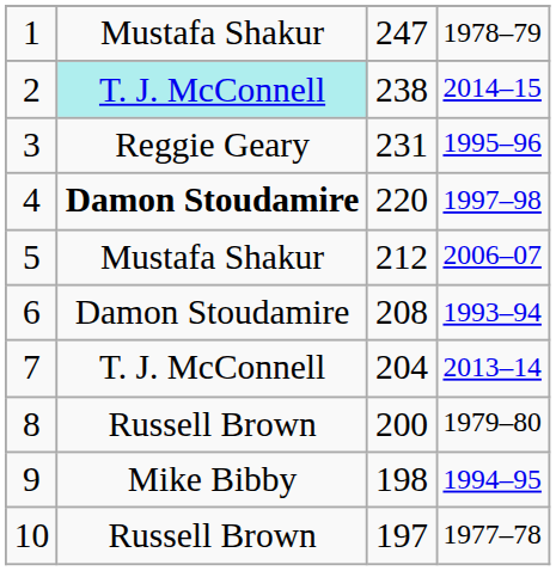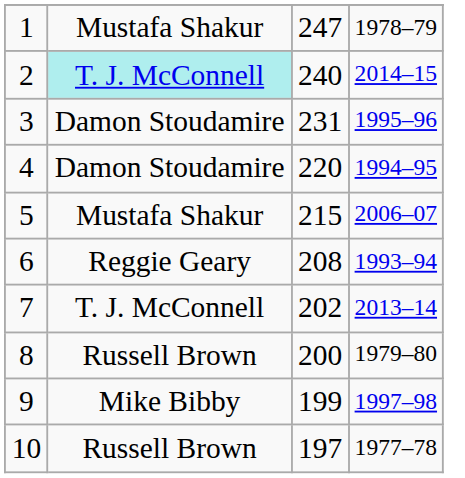 <table class="wikitable" style="text-align: center;">
 <tr>
 </tr>
 <tr>
 <td>1</td>
 <td>Mustafa Shakur</td>
 <td>247</td>
 <td style="font-size:80%;">1978–79</td>
 </tr>
 <tr>
 <td>2</td>
 <td style="background: paleturquoise;"><a href='#'>T. J. McConnell</a></td>
-<td>238</td>
+<td>240</td>
 <td style="font-size:80%;"><a href='#'>2014–15</a></td>
 </tr>
 <tr>
 <td>3</td>
-<td>Reggie Geary</td>
+<td>Damon Stoudamire</td>
 <td>231</td>
 <td style="font-size:80%;"><a href='#'>1995–96</a></td>
 </tr>
 <tr>
 <td>4</td>
-<td><strong>Damon Stoudamire</strong></td>
+<td>Damon Stoudamire</td>
 <td>220</td>
-<td style="font-size:80%;"><a href='#'>1997–98</a></td>
+<td style="font-size:80%;"><a href='#'>1994–95</a></td>
 </tr>
 <tr>
 <td>5</td>
 <td>Mustafa Shakur</td>
-<td>212</td>
+<td>215</td>
 <td style="font-size:80%;"><a href='#'>2006–07</a></td>
 </tr>
 <tr>
 <td>6</td>
-<td>Damon Stoudamire</td>
+<td>Reggie Geary</td>
 <td>208</td>
 <td style="font-size:80%;"><a href='#'>1993–94</a></td>
 </tr>
 <tr>
 <td>7</td>
 <td>T. J. McConnell</td>
-<td>204</td>
+<td>202</td>
 <td style="font-size:80%;"><a href='#'>2013–14</a></td>
 </tr>
 <tr>
 <td>8</td>
 <td>Russell Brown</td>
 <td>200</td>
 <td style="font-size:80%;">1979–80</td>
 </tr>
 <tr>
 <td>9</td>
 <td>Mike Bibby</td>
-<td>198</td>
-<td style="font-size:80%;"><a href='#'>1994–95</a></td>
+<td>199</td>
+<td style="font-size:80%;"><a href='#'>1997–98</a></td>
 </tr>
 <tr>
 <td>10</td>
 <td>Russell Brown</td>
 <td>197</td>
 <td style="font-size:80%;">1977–78</td>
 </tr>
 </table>
